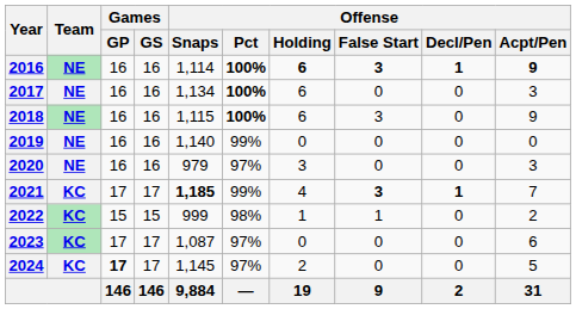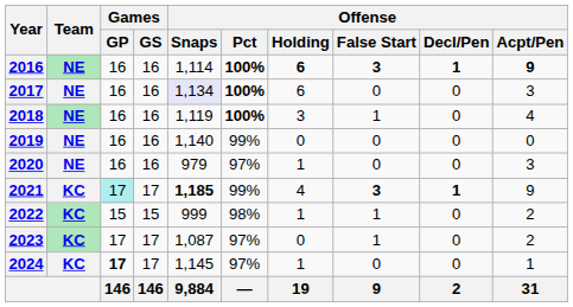 <table class="wikitable" style="text-align:center;">
 <tr>
 <th rowspan="2">Year</th>
 <th rowspan="2">Team</th>
 <th colspan="2">Games</th>
 <th colspan="8">Offense</th>
 </tr>
 <tr>
 <th>GP</th>
 <th>GS</th>
 <th>Snaps</th>
 <th>Pct</th>
 <th>Holding</th>
 <th>False Start</th>
 <th>Decl/Pen</th>
 <th>Acpt/Pen</th>
 </tr>
 <tr>
 <th><a href='#'>2016</a></th>
 <th style="background:#afe6ba; width:3em;"><a href='#'>NE</a></th>
 <td>16</td>
 <td>16</td>
 <td>1,114</td>
 <td><strong>100%</strong></td>
 <td><strong>6</strong></td>
 <td><strong>3</strong></td>
 <td><strong>1</strong></td>
 <td><strong>9</strong></td>
 </tr>
 <tr>
 <th><a href='#'>2017</a></th>
 <th><a href='#'>NE</a></th>
 <td>16</td>
 <td>16</td>
-<td>1,134</td>
+<td style="background: lavender;">1,134</td>
 <td><strong>100%</strong></td>
 <td>6</td>
 <td>0</td>
 <td>0</td>
 <td>3</td>
 </tr>
 <tr>
 <th><a href='#'>2018</a></th>
 <th style="background:#afe6ba; width:3em;"><a href='#'>NE</a></th>
 <td>16</td>
 <td>16</td>
-<td>1,115</td>
+<td>1,119</td>
 <td><strong>100%</strong></td>
-<td>6</td>
 <td>3</td>
+<td>1</td>
 <td>0</td>
-<td>9</td>
+<td>4</td>
 </tr>
 <tr>
 <th><a href='#'>2019</a></th>
 <th><a href='#'>NE</a></th>
 <td>16</td>
 <td>16</td>
 <td>1,140</td>
 <td>99%</td>
 <td>0</td>
 <td>0</td>
 <td>0</td>
 <td>0</td>
 </tr>
 <tr>
 <th><a href='#'>2020</a></th>
 <th><a href='#'>NE</a></th>
 <td>16</td>
 <td>16</td>
 <td>979</td>
 <td>97%</td>
-<td>3</td>
+<td>1</td>
 <td>0</td>
 <td>0</td>
 <td>3</td>
 </tr>
 <tr>
 <th><a href='#'>2021</a></th>
 <th><a href='#'>KC</a></th>
-<td>17</td>
+<td style="background: paleturquoise;">17</td>
 <td>17</td>
 <td><strong>1,185</strong></td>
 <td>99%</td>
 <td>4</td>
 <td><strong>3</strong></td>
 <td><strong>1</strong></td>
-<td>7</td>
+<td>9</td>
 </tr>
 <tr>
 <th><a href='#'>2022</a></th>
 <th style="background:#afe6ba; width:3em;"><a href='#'>KC</a></th>
 <td>15</td>
 <td>15</td>
 <td>999</td>
 <td>98%</td>
 <td>1</td>
 <td>1</td>
 <td>0</td>
 <td>2</td>
 </tr>
 <tr>
 <th><a href='#'>2023</a></th>
 <th style="background:#afe6ba; width:3em;"><a href='#'>KC</a></th>
 <td>17</td>
 <td>17</td>
 <td>1,087</td>
 <td>97%</td>
 <td>0</td>
+<td>1</td>
 <td>0</td>
-<td>0</td>
-<td>6</td>
+<td>2</td>
 </tr>
 <tr>
 <th><a href='#'>2024</a></th>
 <th><a href='#'>KC</a></th>
 <td><strong>17</strong></td>
 <td>17</td>
 <td>1,145</td>
 <td>97%</td>
-<td>2</td>
+<td>1</td>
 <td>0</td>
 <td>0</td>
-<td>5</td>
+<td>1</td>
 </tr>
 <tr>
 <th colspan="2"></th>
 <th>146</th>
 <th>146</th>
 <th>9,884</th>
 <th>—</th>
 <th>19</th>
 <th>9</th>
 <th>2</th>
 <th>31</th>
 </tr>
 </table>
